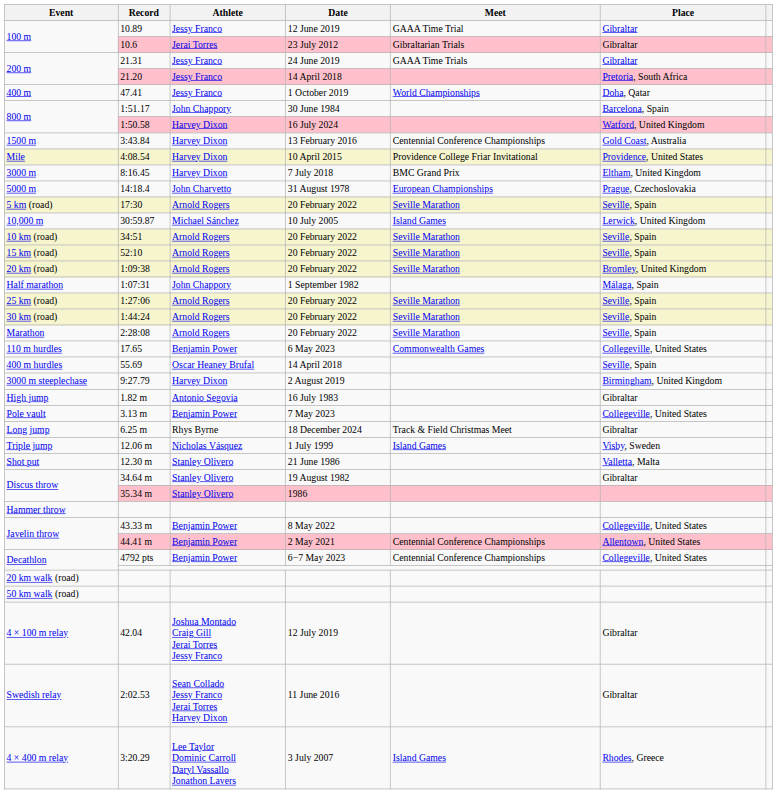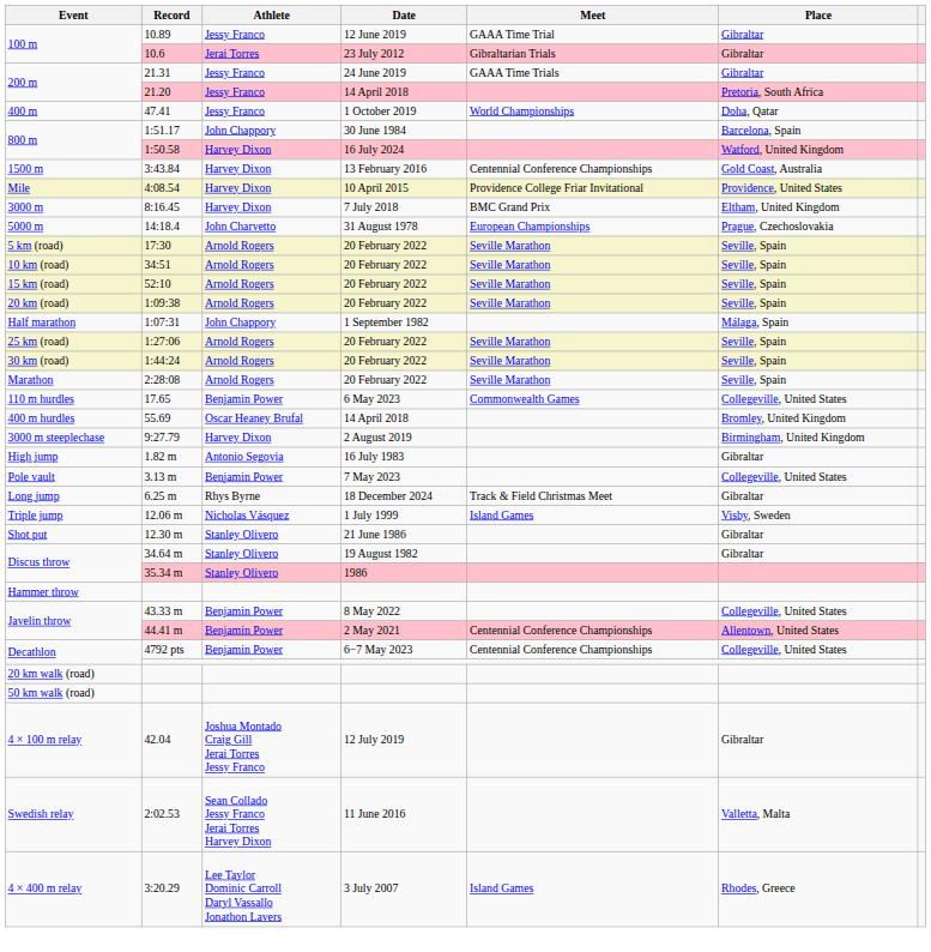 <table class="wikitable" style="font-size:95%; width: 95%;">
 <tr>
 <th>Event</th>
 <th>Record</th>
 <th>Athlete</th>
 <th>Date</th>
 <th>Meet</th>
 <th>Place</th>
 <th></th>
 </tr>
 <tr>
 <td rowspan=2><a href='#'>100 m</a></td>
 <td>10.89 </td>
 <td><a href='#'>Jessy Franco</a></td>
 <td>12 June 2019</td>
 <td>GAAA Time Trial</td>
 <td><a href='#'>Gibraltar</a></td>
 <td></td>
 </tr>
 <tr style="background:pink">
 <td>10.6  </td>
 <td><a href='#'>Jerai Torres</a></td>
 <td>23 July 2012</td>
 <td>Gibraltarian Trials</td>
 <td>Gibraltar</td>
 <td></td>
 </tr>
 <tr>
 <td rowspan=2><a href='#'>200 m</a></td>
 <td>21.31 </td>
 <td><a href='#'>Jessy Franco</a></td>
 <td>24 June 2019</td>
 <td>GAAA Time Trials</td>
 <td><a href='#'>Gibraltar</a></td>
 <td></td>
 </tr>
 <tr style="background:pink">
 <td>21.20  </td>
 <td><a href='#'>Jessy Franco</a></td>
 <td>14 April 2018</td>
 <td></td>
 <td><a href='#'>Pretoria</a>, South Africa</td>
 <td></td>
 </tr>
 <tr>
 <td><a href='#'>400 m</a></td>
 <td>47.41</td>
 <td><a href='#'>Jessy Franco</a></td>
 <td>1 October 2019</td>
 <td><a href='#'>World Championships</a></td>
 <td><a href='#'>Doha</a>, Qatar</td>
 <td></td>
 </tr>
 <tr>
 <td rowspan=2><a href='#'>800 m</a></td>
 <td>1:51.17</td>
 <td><a href='#'>John Chappory</a></td>
 <td>30 June 1984</td>
 <td></td>
 <td><a href='#'>Barcelona</a>, Spain</td>
 <td></td>
 </tr>
 <tr style="background:pink">
 <td>1:50.58</td>
 <td><a href='#'>Harvey Dixon</a></td>
 <td>16 July 2024</td>
 <td></td>
 <td><a href='#'>Watford</a>, United Kingdom</td>
 <td></td>
 </tr>
 <tr>
 <td><a href='#'>1500 m</a></td>
 <td>3:43.84</td>
 <td><a href='#'>Harvey Dixon</a></td>
 <td>13 February 2016</td>
 <td>Centennial Conference Championships</td>
 <td><a href='#'>Gold Coast</a>, Australia</td>
 <td></td>
 </tr>
 <tr style="background:#f6F5CE;">
 <td><a href='#'>Mile</a></td>
 <td>4:08.54</td>
 <td><a href='#'>Harvey Dixon</a></td>
 <td>10 April 2015</td>
 <td>Providence College Friar Invitational</td>
 <td><a href='#'>Providence</a>, United States</td>
 <td></td>
 </tr>
 <tr>
 <td><a href='#'>3000 m</a></td>
 <td>8:16.45</td>
 <td><a href='#'>Harvey Dixon</a></td>
 <td>7 July 2018</td>
 <td>BMC Grand Prix</td>
 <td><a href='#'>Eltham</a>, United Kingdom</td>
 <td></td>
 </tr>
 <tr>
 <td><a href='#'>5000 m</a></td>
 <td>14:18.4 </td>
 <td><a href='#'>John Charvetto</a></td>
 <td>31 August 1978</td>
 <td><a href='#'>European Championships</a></td>
 <td><a href='#'>Prague</a>, Czechoslovakia</td>
 <td></td>
 </tr>
 <tr style="background:#f6F5CE;">
 <td><a href='#'>5 km</a> (road)</td>
 <td>17:30</td>
 <td><a href='#'>Arnold Rogers</a></td>
 <td>20 February 2022</td>
 <td><a href='#'>Seville Marathon</a></td>
 <td><a href='#'>Seville</a>, Spain</td>
 <td></td>
 </tr>
-<tr>
-<td><a href='#'>10,000 m</a></td>
-<td>30:59.87</td>
-<td><a href='#'>Michael Sánchez</a></td>
-<td>10 July 2005</td>
-<td><a href='#'>Island Games</a></td>
-<td><a href='#'>Lerwick</a>, United Kingdom</td>
-<td></td>
-</tr>
 <tr style="background:#f6F5CE;">
 <td><a href='#'>10 km</a> (road)</td>
 <td>34:51</td>
 <td><a href='#'>Arnold Rogers</a></td>
 <td>20 February 2022</td>
 <td><a href='#'>Seville Marathon</a></td>
 <td><a href='#'>Seville</a>, Spain</td>
 <td></td>
 </tr>
 <tr style="background:#f6F5CE;">
 <td><a href='#'>15 km</a> (road)</td>
 <td>52:10</td>
 <td><a href='#'>Arnold Rogers</a></td>
 <td>20 February 2022</td>
 <td><a href='#'>Seville Marathon</a></td>
 <td><a href='#'>Seville</a>, Spain</td>
 <td></td>
 </tr>
 <tr style="background:#f6F5CE;">
 <td><a href='#'>20 km</a> (road)</td>
 <td>1:09:38</td>
 <td><a href='#'>Arnold Rogers</a></td>
 <td>20 February 2022</td>
 <td><a href='#'>Seville Marathon</a></td>
-<td><a href='#'>Bromley</a>, United Kingdom</td>
+<td><a href='#'>Seville</a>, Spain</td>
 <td></td>
 </tr>
 <tr>
 <td><a href='#'>Half marathon</a></td>
 <td>1:07:31</td>
 <td><a href='#'>John Chappory</a></td>
 <td>1 September 1982</td>
 <td></td>
 <td><a href='#'>Málaga</a>, Spain</td>
 <td></td>
 </tr>
 <tr style="background:#f6F5CE;">
 <td><a href='#'>25 km</a> (road)</td>
 <td>1:27:06</td>
 <td><a href='#'>Arnold Rogers</a></td>
 <td>20 February 2022</td>
 <td><a href='#'>Seville Marathon</a></td>
 <td><a href='#'>Seville</a>, Spain</td>
 <td></td>
 </tr>
 <tr style="background:#f6F5CE;">
 <td><a href='#'>30 km</a> (road)</td>
 <td>1:44:24</td>
 <td><a href='#'>Arnold Rogers</a></td>
 <td>20 February 2022</td>
 <td><a href='#'>Seville Marathon</a></td>
 <td><a href='#'>Seville</a>, Spain</td>
 <td></td>
 </tr>
 <tr>
 <td><a href='#'>Marathon</a></td>
 <td>2:28:08</td>
 <td><a href='#'>Arnold Rogers</a></td>
 <td>20 February 2022</td>
 <td><a href='#'>Seville Marathon</a></td>
 <td><a href='#'>Seville</a>, Spain</td>
 <td></td>
 </tr>
 <tr>
 <td><a href='#'>110 m hurdles</a></td>
 <td>17.65 </td>
 <td><a href='#'>Benjamin Power</a></td>
 <td>6 May 2023</td>
 <td><a href='#'>Commonwealth Games</a></td>
 <td><a href='#'>Collegeville</a>, United States</td>
 <td></td>
 </tr>
 <tr>
 <td><a href='#'>400 m hurdles</a></td>
 <td>55.69</td>
 <td><a href='#'>Oscar Heaney Brufal</a></td>
 <td>14 April 2018</td>
 <td></td>
-<td><a href='#'>Seville</a>, Spain</td>
+<td><a href='#'>Bromley</a>, United Kingdom</td>
 <td></td>
 </tr>
 <tr>
 <td><a href='#'>3000 m steeplechase</a></td>
 <td>9:27.79</td>
 <td><a href='#'>Harvey Dixon</a></td>
 <td>2 August 2019</td>
 <td></td>
 <td><a href='#'>Birmingham</a>, United Kingdom</td>
 <td></td>
 </tr>
 <tr>
 <td><a href='#'>High jump</a></td>
 <td>1.82 m</td>
 <td><a href='#'>Antonio Segovia</a></td>
 <td>16 July 1983</td>
 <td></td>
 <td>Gibraltar</td>
 <td></td>
 </tr>
 <tr>
 <td><a href='#'>Pole vault</a></td>
 <td>3.13 m</td>
 <td><a href='#'>Benjamin Power</a></td>
 <td>7 May 2023</td>
 <td></td>
 <td><a href='#'>Collegeville</a>, United States</td>
 <td></td>
 </tr>
 <tr>
 <td><a href='#'>Long jump</a></td>
 <td>6.25 m </td>
 <td>Rhys Byrne</td>
 <td>18 December 2024</td>
 <td>Track & Field Christmas Meet</td>
 <td>Gibraltar</td>
 <td></td>
 </tr>
 <tr>
 <td><a href='#'>Triple jump</a></td>
 <td>12.06 m </td>
 <td><a href='#'>Nicholas Vásquez</a></td>
 <td>1 July 1999</td>
 <td><a href='#'>Island Games</a></td>
 <td><a href='#'>Visby</a>, Sweden</td>
 <td></td>
 </tr>
 <tr>
 <td><a href='#'>Shot put</a></td>
 <td>12.30 m</td>
 <td><a href='#'>Stanley Olivero</a></td>
 <td>21 June 1986</td>
 <td></td>
-<td><a href='#'>Valletta</a>, Malta</td>
+<td>Gibraltar</td>
 <td></td>
 </tr>
 <tr>
 <td rowspan=2><a href='#'>Discus throw</a></td>
 <td>34.64 m</td>
 <td><a href='#'>Stanley Olivero</a></td>
 <td>19 August 1982</td>
 <td></td>
 <td>Gibraltar</td>
 <td></td>
 </tr>
 <tr style="background:pink">
 <td>35.34 m</td>
 <td><a href='#'>Stanley Olivero</a></td>
 <td>1986</td>
 <td></td>
 <td></td>
 <td></td>
 </tr>
 <tr>
 <td><a href='#'>Hammer throw</a></td>
 <td></td>
 <td></td>
 <td></td>
 <td></td>
 <td></td>
 <td></td>
 </tr>
 <tr>
 <td rowspan=2><a href='#'>Javelin throw</a></td>
 <td>43.33 m</td>
 <td><a href='#'>Benjamin Power</a></td>
 <td>8 May 2022</td>
 <td></td>
 <td><a href='#'>Collegeville</a>, United States</td>
 <td></td>
 </tr>
 <tr style="background:pink">
 <td>44.41 m</td>
 <td><a href='#'>Benjamin Power</a></td>
 <td>2 May 2021</td>
 <td>Centennial Conference Championships</td>
 <td><a href='#'>Allentown</a>, United States</td>
 <td></td>
 </tr>
 <tr>
 <td rowspan=2><a href='#'>Decathlon</a></td>
 <td>4792 pts</td>
 <td><a href='#'>Benjamin Power</a></td>
 <td>6−7 May 2023</td>
 <td>Centennial Conference Championships</td>
 <td><a href='#'>Collegeville</a>, United States</td>
 <td></td>
 </tr>
 <tr>
 <td colspan=5></td>
 <td></td>
 </tr>
 <tr>
 <td><a href='#'>20 km walk</a> (road)</td>
 <td></td>
 <td></td>
 <td></td>
 <td></td>
 <td></td>
 <td></td>
 </tr>
 <tr>
 <td><a href='#'>50 km walk</a> (road)</td>
 <td></td>
 <td></td>
 <td></td>
 <td></td>
 <td></td>
 <td></td>
 </tr>
 <tr>
 <td><a href='#'>4 × 100 m relay</a></td>
 <td>42.04</td>
 <td><br><a href='#'>Joshua Montado</a><br><a href='#'>Craig Gill</a><br><a href='#'>Jerai Torres</a><br><a href='#'>Jessy Franco</a></td>
 <td>12 July 2019</td>
 <td></td>
 <td>Gibraltar</td>
 <td></td>
 </tr>
 <tr>
 <td><a href='#'>Swedish relay</a></td>
 <td>2:02.53</td>
 <td><br><a href='#'>Sean Collado</a><br><a href='#'>Jessy Franco</a><br><a href='#'>Jerai Torres</a><br><a href='#'>Harvey Dixon</a></td>
 <td>11 June 2016</td>
 <td></td>
-<td>Gibraltar</td>
+<td><a href='#'>Valletta</a>, Malta</td>
 <td></td>
 </tr>
 <tr>
 <td><a href='#'>4 × 400 m relay</a></td>
 <td>3:20.29</td>
 <td><br><a href='#'>Lee Taylor</a><br><a href='#'>Dominic Carroll</a><br><a href='#'>Daryl Vassallo</a><br><a href='#'>Jonathon Lavers</a></td>
 <td>3 July 2007</td>
 <td><a href='#'>Island Games</a></td>
 <td><a href='#'>Rhodes</a>, Greece</td>
 <td></td>
 </tr>
 </table>
